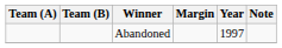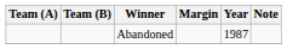 <table class="wikitable" style="margin: 1em auto 1em auto">
 <tr>
 <th>Team (A)</th>
 <th>Team (B)</th>
 <th>Winner</th>
 <th>Margin</th>
 <th>Year</th>
 <th>Note</th>
 </tr>
 <tr>
 <td></td>
 <td></td>
 <td>Abandoned</td>
 <td></td>
-<td>1997</td>
+<td>1987</td>
 <td></td>
 </tr>
 <tr>
 </tr>
 </table>
